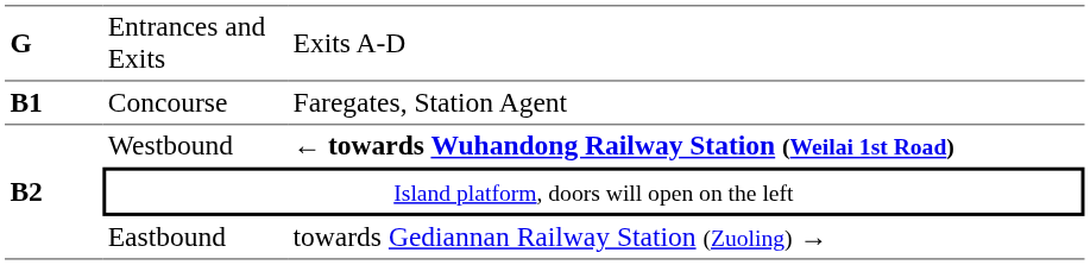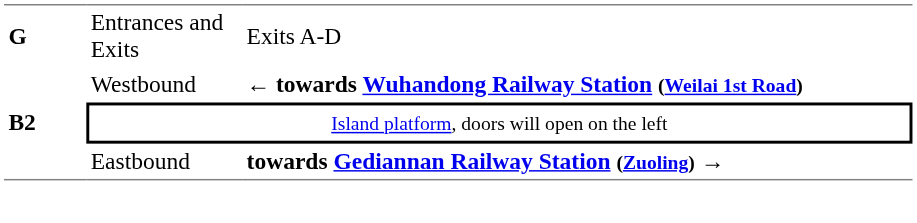 <table table border=0 cellspacing=0 cellpadding=3>
 <tr>
 <td style="border-top:solid 1px gray;border-bottom:solid 0px gray;" width=50><strong>G</strong></td>
 <td style="border-top:solid 1px gray;border-bottom:solid 0px gray;" width=100>Entrances and Exits</td>
 <td style="border-top:solid 1px gray;border-bottom:solid 0px gray;" width=450>Exits A-D</td>
-</tr>
-<tr>
-<td style="border-top:solid 1px gray;border-bottom:solid 1px gray;" width=50><strong>B1</strong></td>
-<td style="border-top:solid 1px gray;border-bottom:solid 1px gray;" width=100>Concourse</td>
-<td style="border-top:solid 1px gray;border-bottom:solid 1px gray;" width=450>Faregates, Station Agent</td>
 </tr>
 <tr>
 <td style="border-bottom:solid 1px gray;" rowspan=3><strong>B2</strong></td>
 <td>Westbound</td>
 <td><strong>←  towards <a href='#'>Wuhandong Railway Station</a> <small>(<a href='#'>Weilai 1st Road</a>)</small></strong></td>
 </tr>
 <tr>
 <td style="border-right:solid 2px black;border-left:solid 2px black;border-top:solid 2px black;border-bottom:solid 2px black;text-align:center;" colspan=2><small><a href='#'>Island platform</a>, doors will open on the left</small></td>
 </tr>
 <tr>
 <td style="border-bottom:solid 1px gray;">Eastbound</td>
-<td style="border-bottom:solid 1px gray;"> towards <a href='#'>Gediannan Railway Station</a> <small>(<a href='#'>Zuoling</a>)</small> →</td>
+<td style="border-bottom:solid 1px gray;"><strong> towards <a href='#'>Gediannan Railway Station</a> <small>(<a href='#'>Zuoling</a>)</small> →</strong></td>
 </tr>
 </table>
